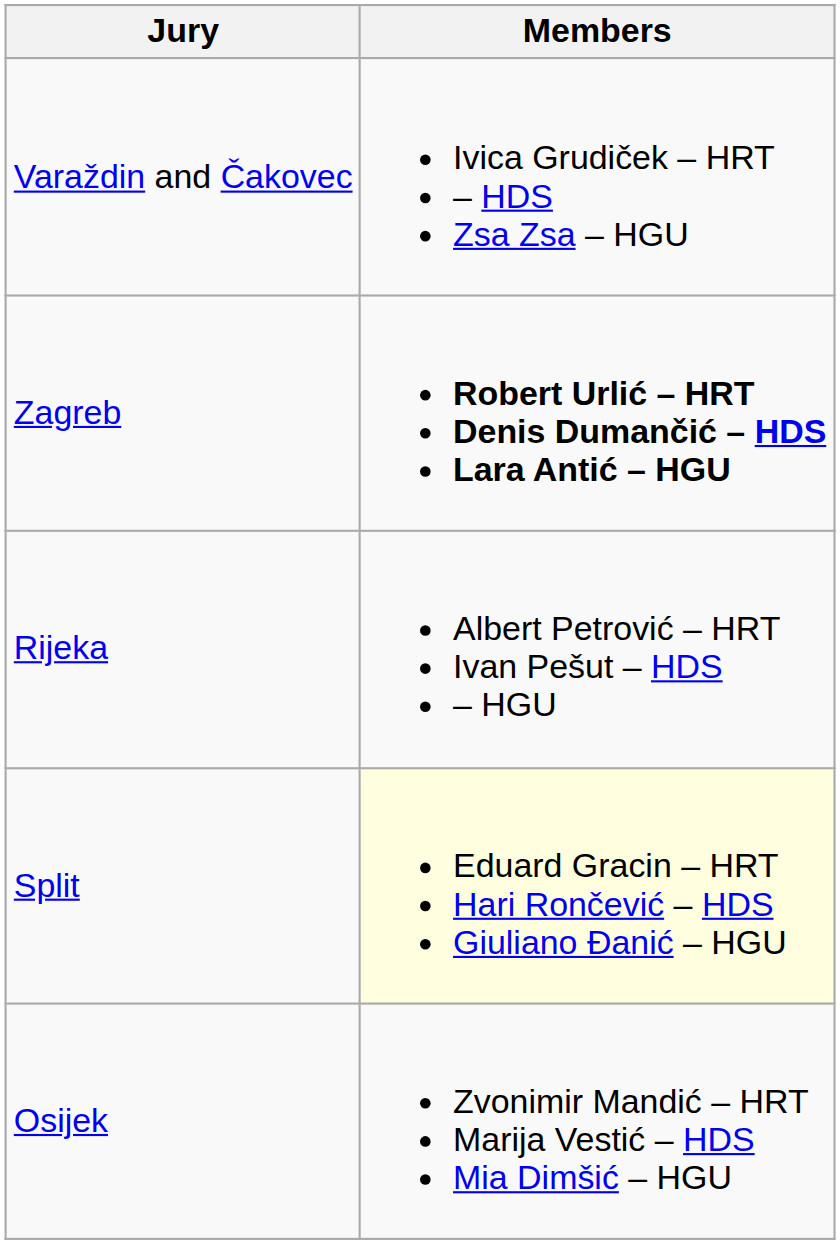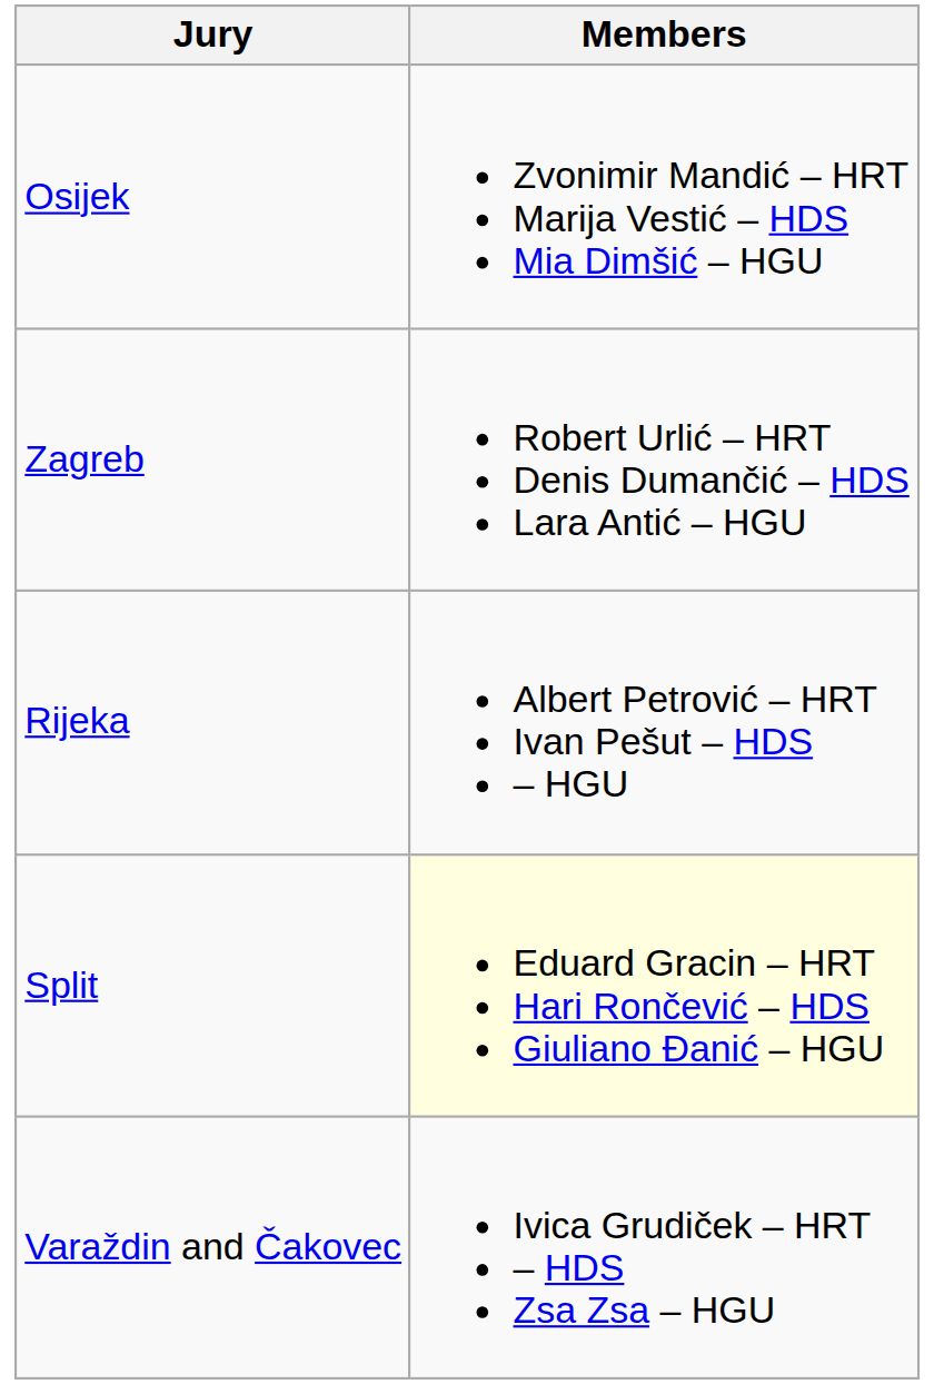 <table class="wikitable collapsible" style="margin: 1em auto 1em auto">
 <tr>
 <th>Jury</th>
 <th>Members</th>
 </tr>
 <tr>
-<td><a href='#'>Varaždin</a> and <a href='#'>Čakovec</a></td>
-<td><br><ul><li>Ivica Grudiček – HRT</li><li> – <a href='#'>HDS</a></li><li><a href='#'>Zsa Zsa</a> – HGU</li></ul></td>
+<td><a href='#'>Osijek</a></td>
+<td><br><ul><li>Zvonimir Mandić – HRT</li><li>Marija Vestić – <a href='#'>HDS</a></li><li><a href='#'>Mia Dimšić</a> – HGU</li></ul></td>
 </tr>
 <tr>
 <td><a href='#'>Zagreb</a></td>
-<td><strong><br><ul><li>Robert Urlić – HRT</li><li>Denis Dumančić – <a href='#'>HDS</a></li><li>Lara Antić – HGU</li></ul></strong></td>
+<td><br><ul><li>Robert Urlić – HRT</li><li>Denis Dumančić – <a href='#'>HDS</a></li><li>Lara Antić – HGU</li></ul></td>
 </tr>
 <tr>
 <td><a href='#'>Rijeka</a></td>
 <td><br><ul><li>Albert Petrović – HRT</li><li>Ivan Pešut – <a href='#'>HDS</a></li><li> – HGU</li></ul></td>
 </tr>
 <tr>
 <td><a href='#'>Split</a></td>
 <td style="background: lightyellow;"><br><ul><li>Eduard Gracin – HRT</li><li><a href='#'>Hari Rončević</a> – <a href='#'>HDS</a></li><li><a href='#'>Giuliano Đanić</a> – HGU</li></ul></td>
 </tr>
 <tr>
-<td><a href='#'>Osijek</a></td>
-<td><br><ul><li>Zvonimir Mandić – HRT</li><li>Marija Vestić – <a href='#'>HDS</a></li><li><a href='#'>Mia Dimšić</a> – HGU</li></ul></td>
+<td><a href='#'>Varaždin</a> and <a href='#'>Čakovec</a></td>
+<td><br><ul><li>Ivica Grudiček – HRT</li><li> – <a href='#'>HDS</a></li><li><a href='#'>Zsa Zsa</a> – HGU</li></ul></td>
 </tr>
 </table>
